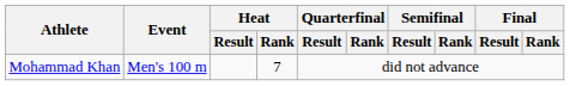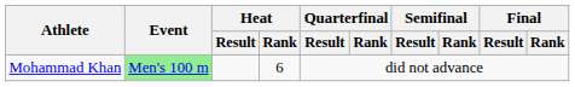 <table class="wikitable" style="font-size:90%">
 <tr>
 <th rowspan="2">Athlete</th>
 <th rowspan="2">Event</th>
 <th colspan="2">Heat</th>
 <th colspan="2">Quarterfinal</th>
 <th colspan="2">Semifinal</th>
 <th colspan="2">Final</th>
 </tr>
 <tr style="font-size:95%">
 <th>Result</th>
 <th>Rank</th>
 <th>Result</th>
 <th>Rank</th>
 <th>Result</th>
 <th>Rank</th>
 <th>Result</th>
 <th>Rank</th>
 </tr>
 <tr align=center>
 <td align=left><a href='#'>Mohammad Khan</a></td>
-<td align=left><a href='#'>Men's 100 m</a></td>
+<td align=left style="background: lightgreen;"><a href='#'>Men's 100 m</a></td>
 <td></td>
-<td>7</td>
+<td>6</td>
 <td colspan=6>did not advance</td>
 </tr>
 </table>
